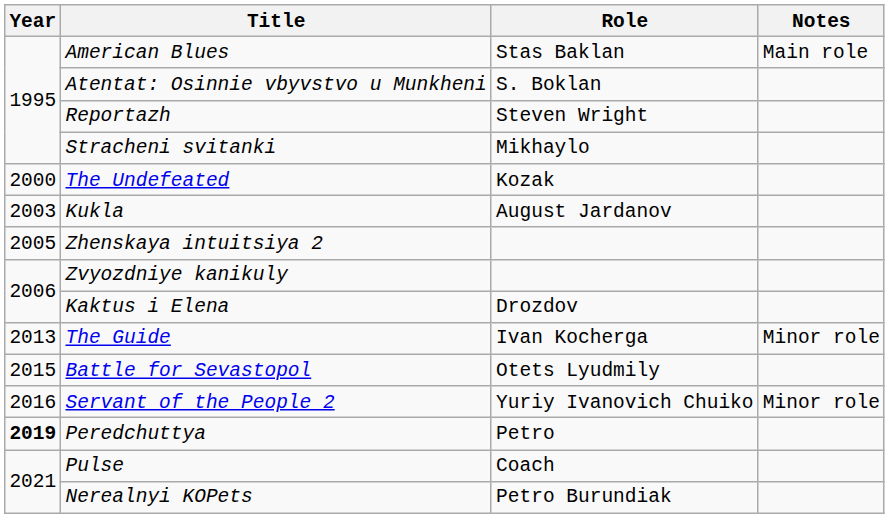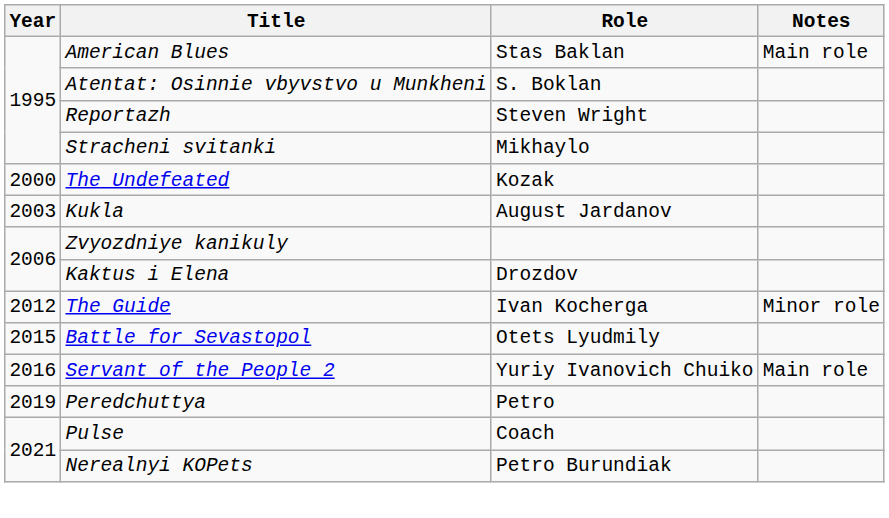 <table class="wikitable sortable">
 <tr>
 <th>Year</th>
 <th>Title</th>
 <th>Role</th>
 <th>Notes</th>
 </tr>
 <tr>
 <td rowspan="4">1995</td>
 <td><em>American Blues</em></td>
 <td>Stas Baklan</td>
 <td>Main role</td>
 </tr>
 <tr>
 <td><em>Atentat: Osinnie vbyvstvo u Munkheni</em></td>
 <td>S. Boklan</td>
 <td></td>
 </tr>
 <tr>
 <td><em>Reportazh</em></td>
 <td>Steven Wright</td>
 <td></td>
 </tr>
 <tr>
 <td><em>Stracheni svitanki</em></td>
 <td>Mikhaylo</td>
 <td></td>
 </tr>
 <tr>
 <td>2000</td>
 <td><a href='#'><em>The Undefeated</em></a></td>
 <td>Kozak</td>
 <td></td>
 </tr>
 <tr>
 <td>2003</td>
 <td><em>Kukla</em></td>
 <td>August Jardanov</td>
 <td></td>
 </tr>
 <tr>
-<td>2005</td>
-<td><em>Zhenskaya intuitsiya 2</em></td>
-<td></td>
-<td></td>
-</tr>
-<tr>
 <td rowspan="2">2006</td>
 <td><em>Zvyozdniye kanikuly</em></td>
 <td></td>
 <td></td>
 </tr>
 <tr>
 <td><em>Kaktus i Elena</em></td>
 <td>Drozdov</td>
 <td></td>
 </tr>
 <tr>
-<td>2013</td>
+<td>2012</td>
 <td><em><a href='#'>The Guide</a></em></td>
 <td>Ivan Kocherga</td>
 <td>Minor role</td>
 </tr>
 <tr>
 <td>2015</td>
 <td><em><a href='#'>Battle for Sevastopol</a></em></td>
 <td>Otets Lyudmily</td>
 <td></td>
 </tr>
 <tr>
 <td>2016</td>
 <td><em><a href='#'>Servant of the People 2</a></em></td>
 <td>Yuriy Ivanovich Chuiko</td>
-<td>Minor role</td>
+<td>Main role</td>
 </tr>
 <tr>
-<td><strong>2019</strong></td>
+<td>2019</td>
 <td><em>Peredchuttya</em></td>
 <td>Petro</td>
 <td></td>
 </tr>
 <tr>
 <td rowspan="2">2021</td>
 <td><em>Pulse</em></td>
 <td>Coach</td>
 <td></td>
 </tr>
 <tr>
 <td><em>Nerealnyi KOPets</em></td>
 <td>Petro Burundiak</td>
 <td></td>
 </tr>
 </table>
